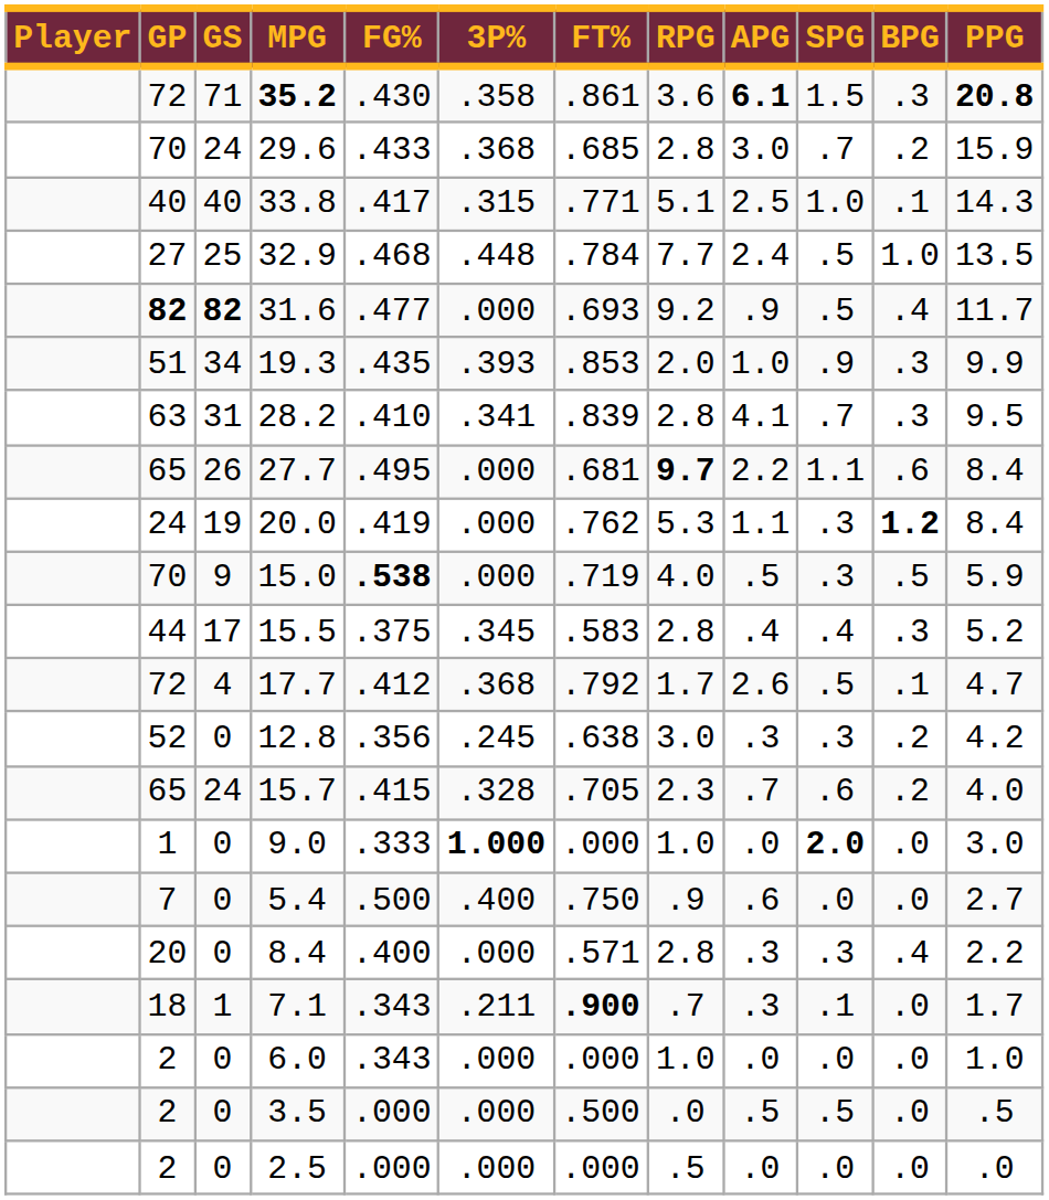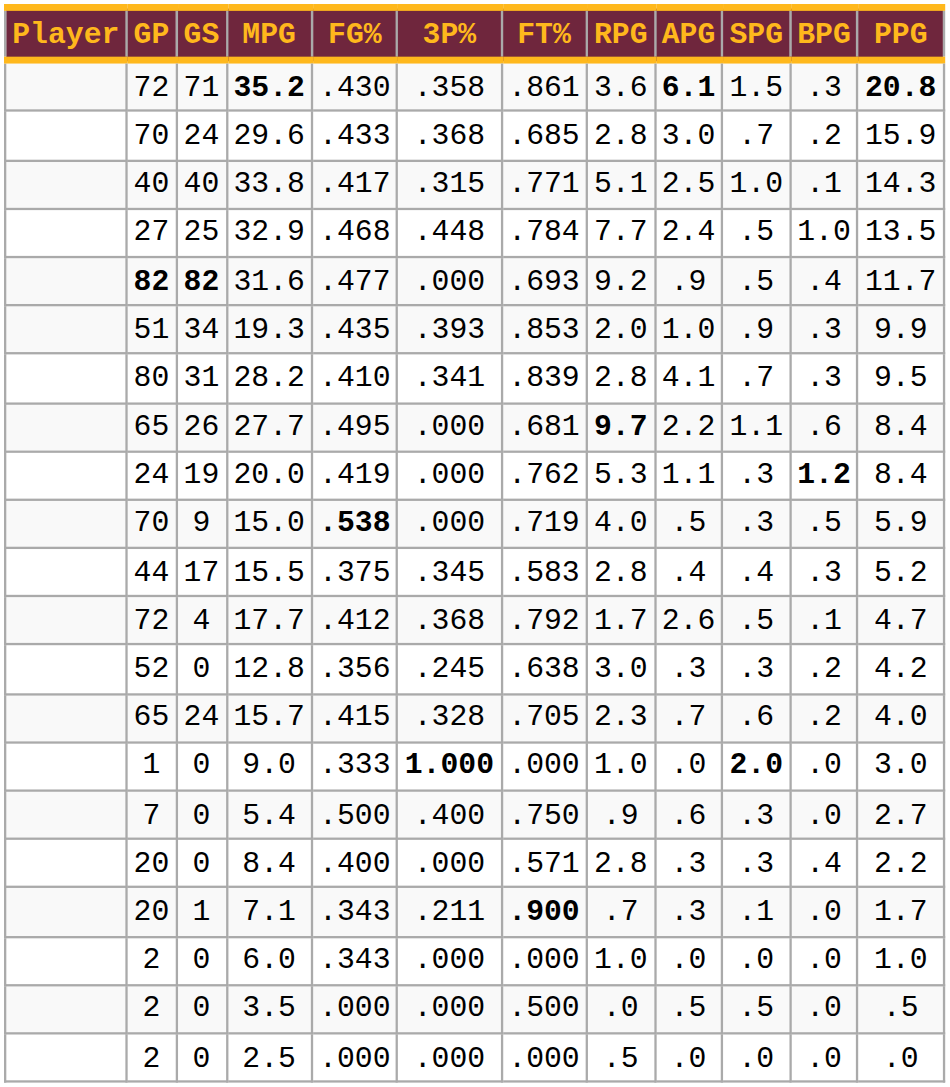 <table class="wikitable sortable" style="text-align:right;">
 <tr>
 <th style="background:#6F263D; color:#FFB81C; border-top:#FFB81C 3px solid; border-bottom:#FFB81C 3px solid;">Player</th>
 <th style="background:#6F263D; color:#FFB81C; border-top:#FFB81C 3px solid; border-bottom:#FFB81C 3px solid;">GP</th>
 <th style="background:#6F263D; color:#FFB81C; border-top:#FFB81C 3px solid; border-bottom:#FFB81C 3px solid;">GS</th>
 <th style="background:#6F263D; color:#FFB81C; border-top:#FFB81C 3px solid; border-bottom:#FFB81C 3px solid;">MPG</th>
 <th style="background:#6F263D; color:#FFB81C; border-top:#FFB81C 3px solid; border-bottom:#FFB81C 3px solid;">FG%</th>
 <th style="background:#6F263D; color:#FFB81C; border-top:#FFB81C 3px solid; border-bottom:#FFB81C 3px solid;">3P%</th>
 <th style="background:#6F263D; color:#FFB81C; border-top:#FFB81C 3px solid; border-bottom:#FFB81C 3px solid;">FT%</th>
 <th style="background:#6F263D; color:#FFB81C; border-top:#FFB81C 3px solid; border-bottom:#FFB81C 3px solid;">RPG</th>
 <th style="background:#6F263D; color:#FFB81C; border-top:#FFB81C 3px solid; border-bottom:#FFB81C 3px solid;">APG</th>
 <th style="background:#6F263D; color:#FFB81C; border-top:#FFB81C 3px solid; border-bottom:#FFB81C 3px solid;">SPG</th>
 <th style="background:#6F263D; color:#FFB81C; border-top:#FFB81C 3px solid; border-bottom:#FFB81C 3px solid;">BPG</th>
 <th style="background:#6F263D; color:#FFB81C; border-top:#FFB81C 3px solid; border-bottom:#FFB81C 3px solid;">PPG</th>
 </tr>
 <tr align="center" bgcolor="">
 <td></td>
 <td>72</td>
 <td>71</td>
 <td><strong>35.2</strong></td>
 <td>.430</td>
 <td>.358</td>
 <td>.861</td>
 <td>3.6</td>
 <td><strong>6.1</strong></td>
 <td>1.5</td>
 <td>.3</td>
 <td><strong>20.8</strong></td>
 </tr>
 <tr align="center" bgcolor="ffffff">
 <td></td>
 <td>70</td>
 <td>24</td>
 <td>29.6</td>
 <td>.433</td>
 <td>.368</td>
 <td>.685</td>
 <td>2.8</td>
 <td>3.0</td>
 <td>.7</td>
 <td>.2</td>
 <td>15.9</td>
 </tr>
 <tr align="center" bgcolor="">
 <td></td>
 <td>40</td>
 <td>40</td>
 <td>33.8</td>
 <td>.417</td>
 <td>.315</td>
 <td>.771</td>
 <td>5.1</td>
 <td>2.5</td>
 <td>1.0</td>
 <td>.1</td>
 <td>14.3</td>
 </tr>
 <tr align="center" bgcolor="ffffff">
 <td></td>
 <td>27</td>
 <td>25</td>
 <td>32.9</td>
 <td>.468</td>
 <td>.448</td>
 <td>.784</td>
 <td>7.7</td>
 <td>2.4</td>
 <td>.5</td>
 <td>1.0</td>
 <td>13.5</td>
 </tr>
 <tr align="center" bgcolor="">
 <td></td>
 <td><strong>82</strong></td>
 <td><strong>82</strong></td>
 <td>31.6</td>
 <td>.477</td>
 <td>.000</td>
 <td>.693</td>
 <td>9.2</td>
 <td>.9</td>
 <td>.5</td>
 <td>.4</td>
 <td>11.7</td>
 </tr>
 <tr align="center" bgcolor="">
 <td></td>
 <td>51</td>
 <td>34</td>
 <td>19.3</td>
 <td>.435</td>
 <td>.393</td>
 <td>.853</td>
 <td>2.0</td>
 <td>1.0</td>
 <td>.9</td>
 <td>.3</td>
 <td>9.9</td>
 </tr>
 <tr align="center" bgcolor="ffffff">
 <td></td>
-<td>63</td>
+<td>80</td>
 <td>31</td>
 <td>28.2</td>
 <td>.410</td>
 <td>.341</td>
 <td>.839</td>
 <td>2.8</td>
 <td>4.1</td>
 <td>.7</td>
 <td>.3</td>
 <td>9.5</td>
 </tr>
 <tr align="center" bgcolor="">
 <td></td>
 <td>65</td>
 <td>26</td>
 <td>27.7</td>
 <td>.495</td>
 <td>.000</td>
 <td>.681</td>
 <td><strong>9.7</strong></td>
 <td>2.2</td>
 <td>1.1</td>
 <td>.6</td>
 <td>8.4</td>
 </tr>
 <tr align="center" bgcolor="ffffff">
 <td></td>
 <td>24</td>
 <td>19</td>
 <td>20.0</td>
 <td>.419</td>
 <td>.000</td>
 <td>.762</td>
 <td>5.3</td>
 <td>1.1</td>
 <td>.3</td>
 <td><strong>1.2</strong></td>
 <td>8.4</td>
 </tr>
 <tr align="center" bgcolor="">
 <td></td>
 <td>70</td>
 <td>9</td>
 <td>15.0</td>
 <td><strong>.538</strong></td>
 <td>.000</td>
 <td>.719</td>
 <td>4.0</td>
 <td>.5</td>
 <td>.3</td>
 <td>.5</td>
 <td>5.9</td>
 </tr>
 <tr align="center" bgcolor="ffffff">
 <td></td>
 <td>44</td>
 <td>17</td>
 <td>15.5</td>
 <td>.375</td>
 <td>.345</td>
 <td>.583</td>
 <td>2.8</td>
 <td>.4</td>
 <td>.4</td>
 <td>.3</td>
 <td>5.2</td>
 </tr>
 <tr align="center" bgcolor="">
 <td></td>
 <td>72</td>
 <td>4</td>
 <td>17.7</td>
 <td>.412</td>
 <td>.368</td>
 <td>.792</td>
 <td>1.7</td>
 <td>2.6</td>
 <td>.5</td>
 <td>.1</td>
 <td>4.7</td>
 </tr>
 <tr align="center" bgcolor="ffffff">
 <td></td>
 <td>52</td>
 <td>0</td>
 <td>12.8</td>
 <td>.356</td>
 <td>.245</td>
 <td>.638</td>
 <td>3.0</td>
 <td>.3</td>
 <td>.3</td>
 <td>.2</td>
 <td>4.2</td>
 </tr>
 <tr align="center" bgcolor="">
 <td></td>
 <td>65</td>
 <td>24</td>
 <td>15.7</td>
 <td>.415</td>
 <td>.328</td>
 <td>.705</td>
 <td>2.3</td>
 <td>.7</td>
 <td>.6</td>
 <td>.2</td>
 <td>4.0</td>
 </tr>
 <tr align="center" bgcolor="ffffff">
 <td></td>
 <td>1</td>
 <td>0</td>
 <td>9.0</td>
 <td>.333</td>
 <td><strong>1.000</strong></td>
 <td>.000</td>
 <td>1.0</td>
 <td>.0</td>
 <td><strong>2.0</strong></td>
 <td>.0</td>
 <td>3.0</td>
 </tr>
 <tr align="center" bgcolor="">
 <td></td>
 <td>7</td>
 <td>0</td>
 <td>5.4</td>
 <td>.500</td>
 <td>.400</td>
 <td>.750</td>
 <td>.9</td>
 <td>.6</td>
-<td>.0</td>
+<td>.3</td>
 <td>.0</td>
 <td>2.7</td>
 </tr>
 <tr align="center" bgcolor="ffffff">
 <td></td>
 <td>20</td>
 <td>0</td>
 <td>8.4</td>
 <td>.400</td>
 <td>.000</td>
 <td>.571</td>
 <td>2.8</td>
 <td>.3</td>
 <td>.3</td>
 <td>.4</td>
 <td>2.2</td>
 </tr>
 <tr align="center" bgcolor="">
 <td></td>
-<td>18</td>
+<td>20</td>
 <td>1</td>
 <td>7.1</td>
 <td>.343</td>
 <td>.211</td>
 <td><strong>.900</strong></td>
 <td>.7</td>
 <td>.3</td>
 <td>.1</td>
 <td>.0</td>
 <td>1.7</td>
 </tr>
 <tr align="center" bgcolor="ffffff">
 <td></td>
 <td>2</td>
 <td>0</td>
 <td>6.0</td>
 <td>.343</td>
 <td>.000</td>
 <td>.000</td>
 <td>1.0</td>
 <td>.0</td>
 <td>.0</td>
 <td>.0</td>
 <td>1.0</td>
 </tr>
 <tr align="center" bgcolor="">
 <td></td>
 <td>2</td>
 <td>0</td>
 <td>3.5</td>
 <td>.000</td>
 <td>.000</td>
 <td>.500</td>
 <td>.0</td>
 <td>.5</td>
 <td>.5</td>
 <td>.0</td>
 <td>.5</td>
 </tr>
 <tr align="center" bgcolor="ffffff">
 <td></td>
 <td>2</td>
 <td>0</td>
 <td>2.5</td>
 <td>.000</td>
 <td>.000</td>
 <td>.000</td>
 <td>.5</td>
 <td>.0</td>
 <td>.0</td>
 <td>.0</td>
 <td>.0</td>
 </tr>
 </table>
